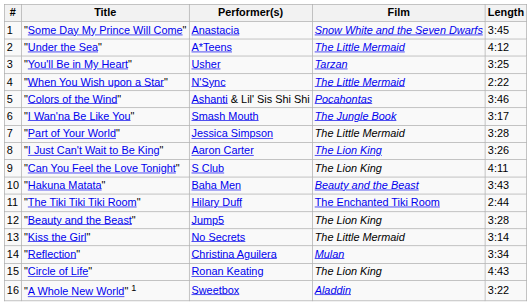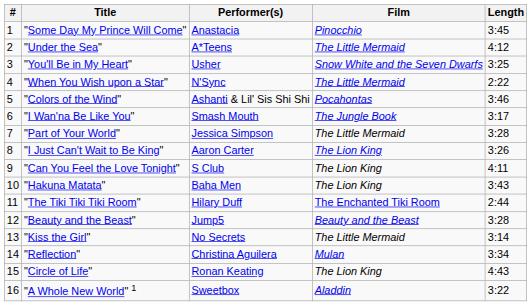 <table class="wikitable">
 <tr>
 <th>#</th>
 <th>Title</th>
 <th>Performer(s)</th>
 <th>Film</th>
 <th>Length</th>
 </tr>
 <tr>
 <td>1</td>
 <td>"<a href='#'>Some Day My Prince Will Come</a>"</td>
 <td><a href='#'>Anastacia</a></td>
-<td><em><a href='#'>Snow White and the Seven Dwarfs</a></em></td>
+<td><em><a href='#'>Pinocchio</a></em></td>
 <td>3:45</td>
 </tr>
 <tr>
 <td>2</td>
 <td>"<a href='#'>Under the Sea</a>"</td>
 <td><a href='#'>A*Teens</a></td>
 <td><em><a href='#'>The Little Mermaid</a></em></td>
 <td>4:12</td>
 </tr>
 <tr>
 <td>3</td>
 <td>"<a href='#'>You'll Be in My Heart</a>"</td>
 <td><a href='#'>Usher</a></td>
-<td><em><a href='#'>Tarzan</a></em></td>
+<td><em><a href='#'>Snow White and the Seven Dwarfs</a></em></td>
 <td>3:25</td>
 </tr>
 <tr>
 <td>4</td>
 <td>"<a href='#'>When You Wish upon a Star</a>"</td>
 <td><a href='#'>N'Sync</a></td>
 <td><em><a href='#'>The Little Mermaid</a></em></td>
 <td>2:22</td>
 </tr>
 <tr>
 <td>5</td>
 <td>"<a href='#'>Colors of the Wind</a>"</td>
 <td><a href='#'>Ashanti</a> & Lil' Sis Shi Shi</td>
 <td><em><a href='#'>Pocahontas</a></em></td>
 <td>3:46</td>
 </tr>
 <tr>
 <td>6</td>
 <td>"<a href='#'>I Wan'na Be Like You</a>"</td>
 <td><a href='#'>Smash Mouth</a></td>
 <td><em><a href='#'>The Jungle Book</a></em></td>
 <td>3:17</td>
 </tr>
 <tr>
 <td>7</td>
 <td>"<a href='#'>Part of Your World</a>"</td>
 <td><a href='#'>Jessica Simpson</a></td>
 <td><em>The Little Mermaid</em></td>
 <td>3:28</td>
 </tr>
 <tr>
 <td>8</td>
 <td>"<a href='#'>I Just Can't Wait to Be King</a>"</td>
 <td><a href='#'>Aaron Carter</a></td>
 <td><em><a href='#'>The Lion King</a></em></td>
 <td>3:26</td>
 </tr>
 <tr>
 <td>9</td>
 <td>"<a href='#'>Can You Feel the Love Tonight</a>"</td>
 <td><a href='#'>S Club</a></td>
 <td><em>The Lion King</em></td>
 <td>4:11</td>
 </tr>
 <tr>
 <td>10</td>
 <td>"<a href='#'>Hakuna Matata</a>"</td>
 <td><a href='#'>Baha Men</a></td>
-<td><em><a href='#'>Beauty and the Beast</a></em></td>
+<td><em>The Lion King</em></td>
 <td>3:43</td>
 </tr>
 <tr>
 <td>11</td>
 <td>"<a href='#'>The Tiki Tiki Tiki Room</a>"</td>
 <td><a href='#'>Hilary Duff</a></td>
 <td><a href='#'>The Enchanted Tiki Room</a></td>
 <td>2:44</td>
 </tr>
 <tr>
 <td>12</td>
 <td>"<a href='#'>Beauty and the Beast</a>"</td>
 <td><a href='#'>Jump5</a></td>
-<td><em>The Lion King</em></td>
+<td><em><a href='#'>Beauty and the Beast</a></em></td>
 <td>3:28</td>
 </tr>
 <tr>
 <td>13</td>
 <td>"<a href='#'>Kiss the Girl</a>"</td>
 <td><a href='#'>No Secrets</a></td>
 <td><em>The Little Mermaid</em></td>
 <td>3:14</td>
 </tr>
 <tr>
 <td>14</td>
 <td>"<a href='#'>Reflection</a>"</td>
 <td><a href='#'>Christina Aguilera</a></td>
 <td><em><a href='#'>Mulan</a></em></td>
 <td>3:34</td>
 </tr>
 <tr>
 <td>15</td>
 <td>"<a href='#'>Circle of Life</a>"</td>
 <td><a href='#'>Ronan Keating</a></td>
 <td><em>The Lion King</em></td>
 <td>4:43</td>
 </tr>
 <tr>
 <td>16</td>
 <td>"<a href='#'>A Whole New World</a>" <sup>1</sup></td>
 <td><a href='#'>Sweetbox</a></td>
 <td><em><a href='#'>Aladdin</a></em></td>
 <td>3:22</td>
 </tr>
 </table>
